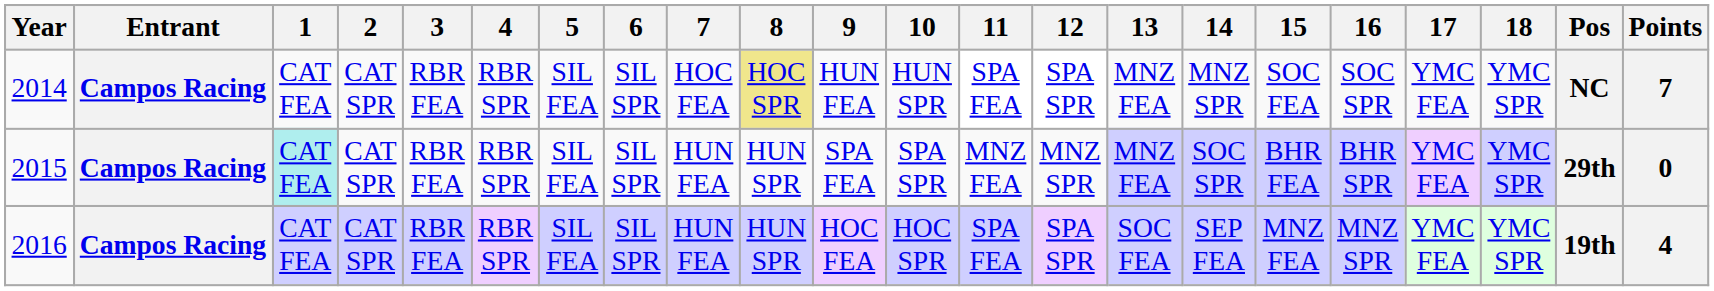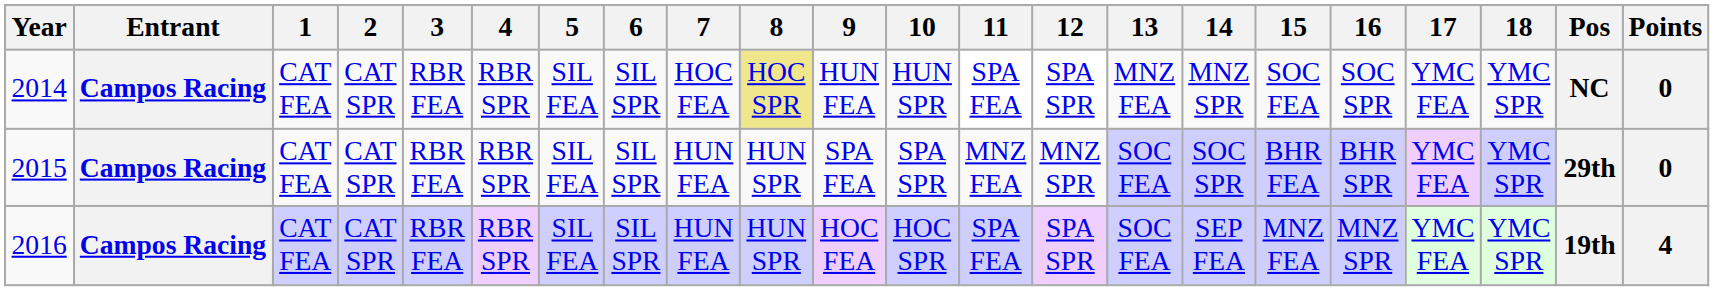 <table class="wikitable" style="text-align:center; font-size:85%">
 <tr>
 <th>Year</th>
 <th>Entrant</th>
 <th>1</th>
 <th>2</th>
 <th>3</th>
 <th>4</th>
 <th>5</th>
 <th>6</th>
 <th>7</th>
 <th>8</th>
 <th>9</th>
 <th>10</th>
 <th>11</th>
 <th>12</th>
 <th>13</th>
 <th>14</th>
 <th>15</th>
 <th>16</th>
 <th>17</th>
 <th>18</th>
 <th>Pos</th>
 <th>Points</th>
 </tr>
 <tr>
 <td><a href='#'>2014</a></td>
 <th nowrap><a href='#'>Campos Racing</a></th>
 <td><a href='#'>CAT<br>FEA</a></td>
 <td><a href='#'>CAT<br>SPR</a></td>
 <td><a href='#'>RBR<br>FEA</a></td>
 <td><a href='#'>RBR<br>SPR</a></td>
 <td><a href='#'>SIL<br>FEA</a></td>
 <td><a href='#'>SIL<br>SPR</a></td>
 <td><a href='#'>HOC<br>FEA</a></td>
 <td style="background: khaki;"><a href='#'>HOC<br>SPR</a></td>
 <td><a href='#'>HUN<br>FEA</a></td>
 <td><a href='#'>HUN<br>SPR</a></td>
 <td style="background:#FFFFFF;"><a href='#'>SPA<br>FEA</a><br></td>
 <td style="background:#FFFFFF;"><a href='#'>SPA<br>SPR</a><br></td>
 <td><a href='#'>MNZ<br>FEA</a></td>
 <td><a href='#'>MNZ<br>SPR</a></td>
 <td><a href='#'>SOC<br>FEA</a></td>
 <td><a href='#'>SOC<br>SPR</a></td>
 <td><a href='#'>YMC<br>FEA</a></td>
 <td><a href='#'>YMC<br>SPR</a></td>
 <th>NC</th>
-<th>7</th>
+<th>0</th>
 </tr>
 <tr>
 <td><a href='#'>2015</a></td>
 <th nowrap><a href='#'>Campos Racing</a></th>
-<td style="background: paleturquoise;"><a href='#'>CAT<br>FEA</a></td>
+<td><a href='#'>CAT<br>FEA</a></td>
 <td><a href='#'>CAT<br>SPR</a></td>
 <td><a href='#'>RBR<br>FEA</a></td>
 <td><a href='#'>RBR<br>SPR</a></td>
 <td><a href='#'>SIL<br>FEA</a></td>
 <td><a href='#'>SIL<br>SPR</a></td>
 <td><a href='#'>HUN<br>FEA</a></td>
 <td><a href='#'>HUN<br>SPR</a></td>
 <td><a href='#'>SPA<br>FEA</a></td>
 <td><a href='#'>SPA<br>SPR</a></td>
 <td><a href='#'>MNZ<br>FEA</a></td>
 <td><a href='#'>MNZ<br>SPR</a></td>
-<td style="background:#CFCFFF;"><a href='#'>MNZ<br>FEA</a><br></td>
+<td style="background:#CFCFFF;"><a href='#'>SOC<br>FEA</a><br></td>
 <td style="background:#CFCFFF;"><a href='#'>SOC<br>SPR</a><br></td>
 <td style="background:#CFCFFF;"><a href='#'>BHR<br>FEA</a><br></td>
 <td style="background:#CFCFFF;"><a href='#'>BHR<br>SPR</a><br></td>
 <td style="background:#EFCFFF;"><a href='#'>YMC<br>FEA</a><br></td>
 <td style="background:#CFCFFF;"><a href='#'>YMC<br>SPR</a><br></td>
 <th>29th</th>
 <th>0</th>
 </tr>
 <tr>
 <td><a href='#'>2016</a></td>
 <th nowrap><a href='#'>Campos Racing</a></th>
 <td style="background:#CFCFFF;"><a href='#'>CAT<br>FEA</a><br></td>
 <td style="background:#CFCFFF;"><a href='#'>CAT<br>SPR</a><br></td>
 <td style="background:#CFCFFF;"><a href='#'>RBR<br>FEA</a><br></td>
 <td style="background:#EFCFFF;"><a href='#'>RBR<br>SPR</a><br></td>
 <td style="background:#CFCFFF;"><a href='#'>SIL<br>FEA</a><br></td>
 <td style="background:#CFCFFF;"><a href='#'>SIL<br>SPR</a><br></td>
 <td style="background:#CFCFFF;"><a href='#'>HUN<br>FEA</a><br></td>
 <td style="background:#CFCFFF;"><a href='#'>HUN<br>SPR</a><br></td>
 <td style="background:#EFCFFF;"><a href='#'>HOC<br>FEA</a><br></td>
 <td style="background:#CFCFFF;"><a href='#'>HOC<br>SPR</a><br></td>
 <td style="background:#CFCFFF;"><a href='#'>SPA<br>FEA</a><br></td>
 <td style="background:#EFCFFF;"><a href='#'>SPA<br>SPR</a><br></td>
 <td style="background:#CFCFFF;"><a href='#'>SOC<br>FEA</a><br></td>
 <td style="background:#CFCFFF;"><a href='#'>SEP<br>FEA</a><br></td>
 <td style="background:#CFCFFF;"><a href='#'>MNZ<br>FEA</a><br></td>
 <td style="background:#CFCFFF;"><a href='#'>MNZ<br>SPR</a><br></td>
 <td style="background:#DFFFDF;"><a href='#'>YMC<br>FEA</a><br></td>
 <td style="background:#DFFFDF;"><a href='#'>YMC<br>SPR</a><br></td>
 <th>19th</th>
 <th>4</th>
 </tr>
 </table>
